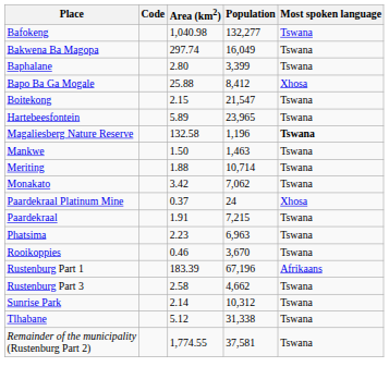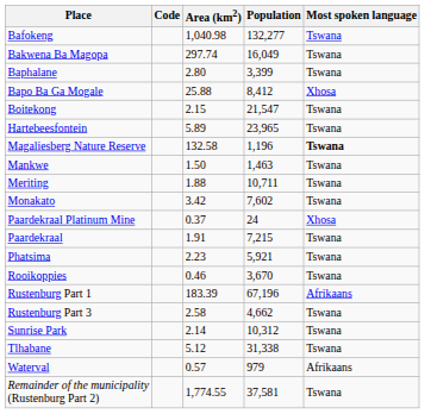 <table class="wikitable sortable">
 <tr>
 <th>Place</th>
 <th>Code</th>
 <th>Area (km<sup>2</sup>)</th>
 <th>Population</th>
 <th>Most spoken language</th>
 </tr>
 <tr>
 <td><a href='#'>Bafokeng</a></td>
 <td></td>
 <td>1,040.98</td>
 <td>132,277</td>
 <td><a href='#'>Tswana</a></td>
 </tr>
 <tr>
 <td><a href='#'>Bakwena Ba Magopa</a></td>
 <td></td>
 <td>297.74</td>
 <td>16,049</td>
 <td>Tswana</td>
 </tr>
 <tr>
 <td><a href='#'>Baphalane</a></td>
 <td></td>
 <td>2.80</td>
 <td>3,399</td>
 <td>Tswana</td>
 </tr>
 <tr>
 <td><a href='#'>Bapo Ba Ga Mogale</a></td>
 <td></td>
 <td>25.88</td>
 <td>8,412</td>
 <td><a href='#'>Xhosa</a></td>
 </tr>
 <tr>
 <td><a href='#'>Boitekong</a></td>
 <td></td>
 <td>2.15</td>
 <td>21,547</td>
 <td>Tswana</td>
 </tr>
 <tr>
 <td><a href='#'>Hartebeesfontein</a></td>
 <td></td>
 <td>5.89</td>
 <td>23,965</td>
 <td>Tswana</td>
 </tr>
 <tr>
 <td><a href='#'>Magaliesberg Nature Reserve</a></td>
 <td></td>
 <td>132.58</td>
 <td>1,196</td>
 <td><strong>Tswana</strong></td>
 </tr>
 <tr>
 <td><a href='#'>Mankwe</a></td>
 <td></td>
 <td>1.50</td>
 <td>1,463</td>
 <td>Tswana</td>
 </tr>
 <tr>
 <td><a href='#'>Meriting</a></td>
 <td></td>
 <td>1.88</td>
-<td>10,714</td>
+<td>10,711</td>
 <td>Tswana</td>
 </tr>
 <tr>
 <td><a href='#'>Monakato</a></td>
 <td></td>
 <td>3.42</td>
-<td>7,062</td>
+<td>7,602</td>
 <td>Tswana</td>
 </tr>
 <tr>
 <td><a href='#'>Paardekraal Platinum Mine</a></td>
 <td></td>
 <td>0.37</td>
 <td>24</td>
 <td><a href='#'>Xhosa</a></td>
 </tr>
 <tr>
 <td><a href='#'>Paardekraal</a></td>
 <td></td>
 <td>1.91</td>
 <td>7,215</td>
 <td>Tswana</td>
 </tr>
 <tr>
 <td><a href='#'>Phatsima</a></td>
 <td></td>
 <td>2.23</td>
-<td>6,963</td>
+<td>5,921</td>
 <td>Tswana</td>
 </tr>
 <tr>
 <td><a href='#'>Rooikoppies</a></td>
 <td></td>
 <td>0.46</td>
 <td>3,670</td>
 <td>Tswana</td>
 </tr>
 <tr>
 <td><a href='#'>Rustenburg</a> Part 1</td>
 <td></td>
 <td>183.39</td>
 <td>67,196</td>
 <td><a href='#'>Afrikaans</a></td>
 </tr>
 <tr>
 <td><a href='#'>Rustenburg</a> Part 3</td>
 <td></td>
 <td>2.58</td>
 <td>4,662</td>
 <td>Tswana</td>
 </tr>
 <tr>
 <td><a href='#'>Sunrise Park</a></td>
 <td></td>
 <td>2.14</td>
 <td>10,312</td>
 <td>Tswana</td>
 </tr>
 <tr>
 <td><a href='#'>Tlhabane</a></td>
 <td></td>
 <td>5.12</td>
 <td>31,338</td>
 <td>Tswana</td>
 </tr>
 <tr>
+<td><a href='#'>Waterval</a></td>
+<td></td>
+<td>0.57</td>
+<td>979</td>
+<td>Afrikaans</td>
+</tr>
+<tr>
 <td><em>Remainder of the municipality</em><br>(Rustenburg Part 2)</td>
 <td></td>
 <td>1,774.55</td>
 <td>37,581</td>
 <td>Tswana</td>
 </tr>
 </table>
